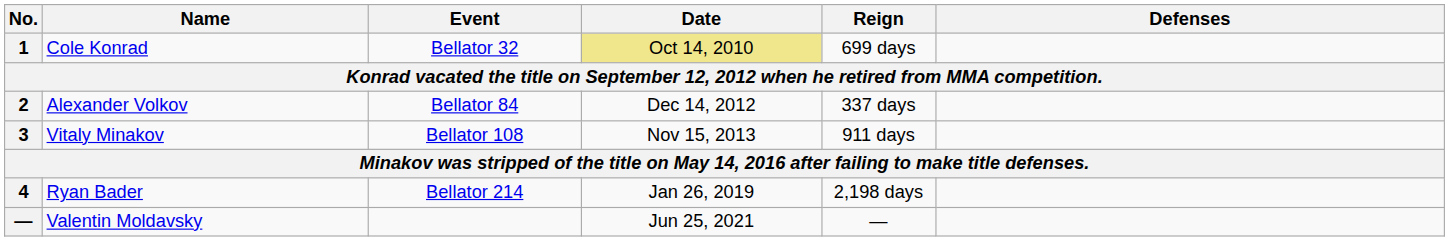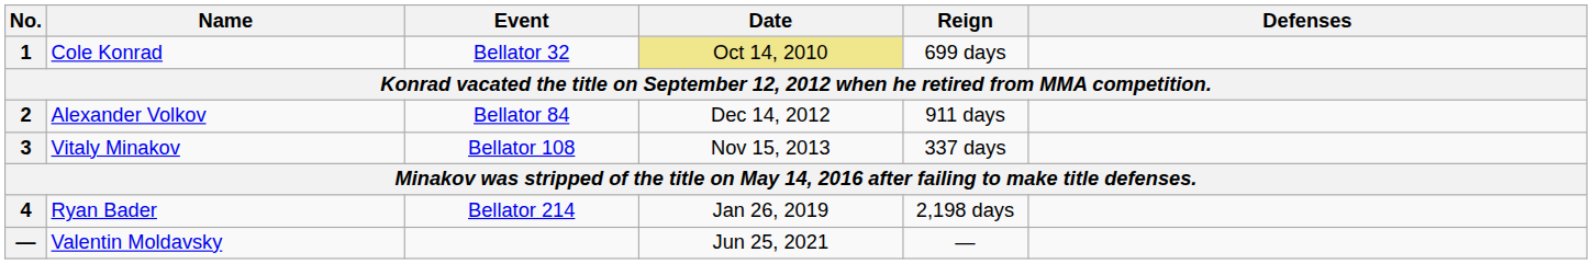 <table class="wikitable" width=100% style="text-align: center;">
 <tr>
 <th width=1%>No.</th>
 <th width=23%>Name</th>
 <th width=15%>Event</th>
 <th width=17%>Date</th>
 <th width=8%>Reign</th>
 <th width=36%>Defenses</th>
 </tr>
 <tr>
 <th>1</th>
 <td align=left> <a href='#'>Cole Konrad</a><br></td>
 <td><a href='#'>Bellator 32</a><br></td>
 <td style="background: khaki;">Oct 14, 2010</td>
 <td>699 days</td>
 <td align=left></td>
 </tr>
 <tr>
 <th colspan=6><em>Konrad vacated the title on September 12, 2012 when he retired from MMA competition.</em></th>
 </tr>
 <tr>
 <th>2</th>
 <td align=left> <a href='#'>Alexander Volkov</a><br></td>
 <td><a href='#'>Bellator 84</a><br></td>
 <td>Dec 14, 2012</td>
-<td>337 days</td>
+<td>911 days</td>
 <td></td>
 </tr>
 <tr>
 <th>3</th>
 <td align=left> <a href='#'>Vitaly Minakov</a></td>
 <td><a href='#'>Bellator 108</a><br></td>
 <td>Nov 15, 2013</td>
-<td>911 days</td>
+<td>337 days</td>
 <td align=left></td>
 </tr>
 <tr>
 <th colspan=6><em>Minakov was stripped of the title on May 14, 2016 after failing to make title defenses.</em></th>
 </tr>
 <tr>
 <th>4</th>
 <td align=left> <a href='#'>Ryan Bader</a><br></td>
 <td><a href='#'>Bellator 214</a><br></td>
 <td>Jan 26, 2019</td>
 <td>2,198 days</td>
 <td align=left><br></td>
 </tr>
 <tr>
 <th>—</th>
 <td align=left> <a href='#'>Valentin Moldavsky</a><br></td>
 <td><br></td>
 <td>Jun 25, 2021</td>
 <td>—</td>
 <td></td>
 </tr>
 </table>
